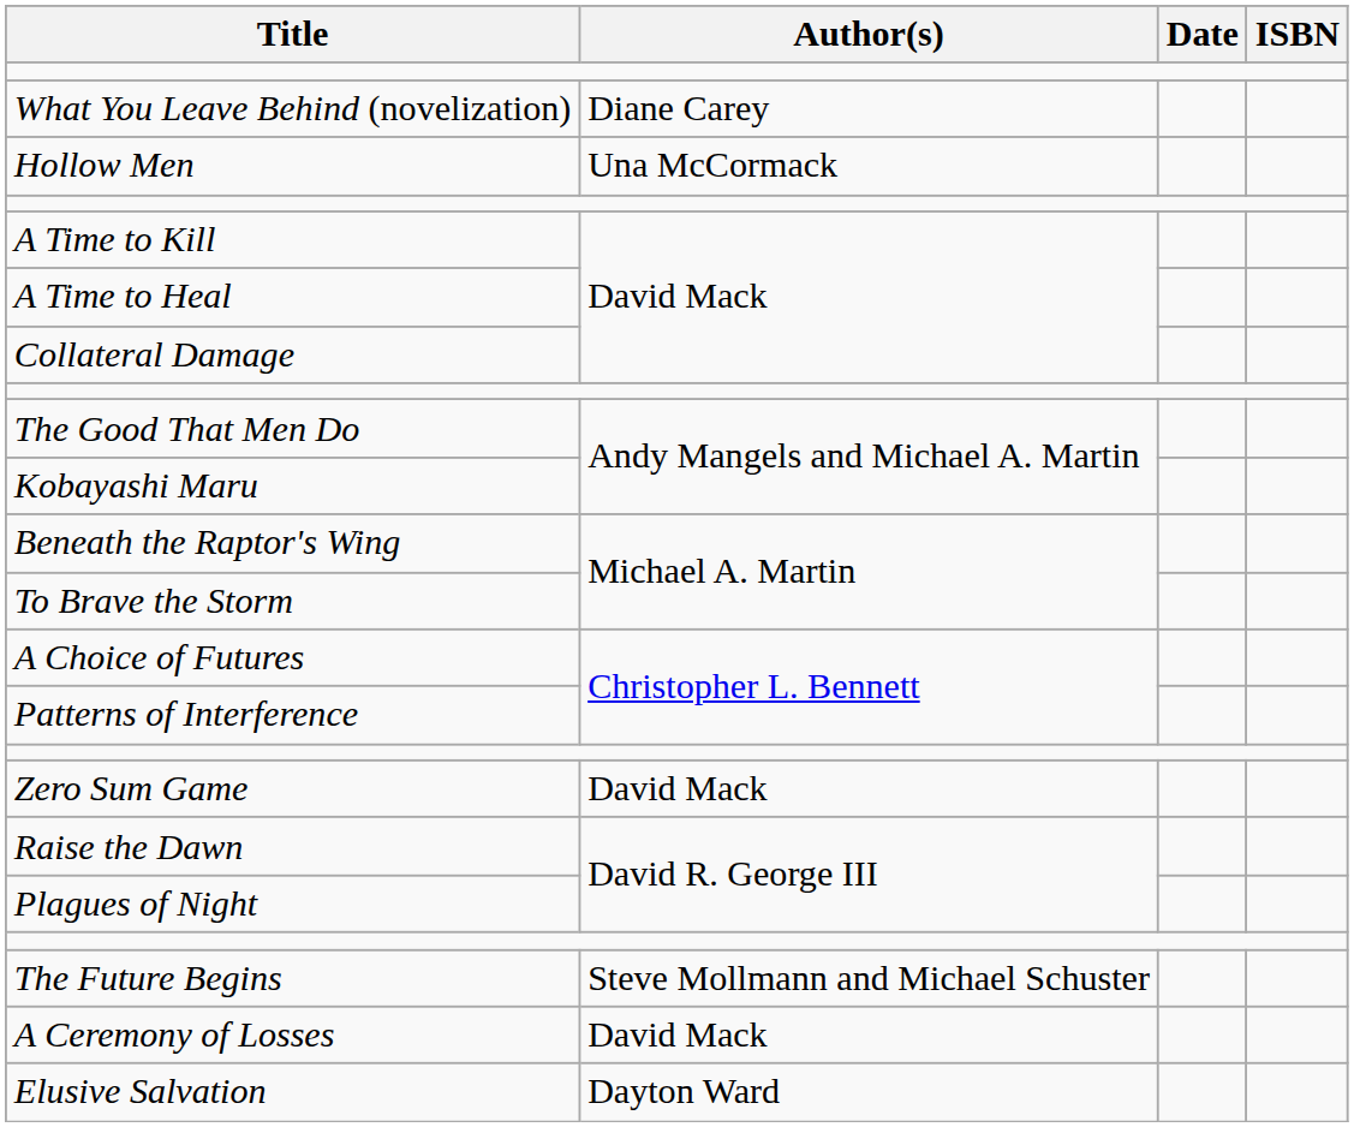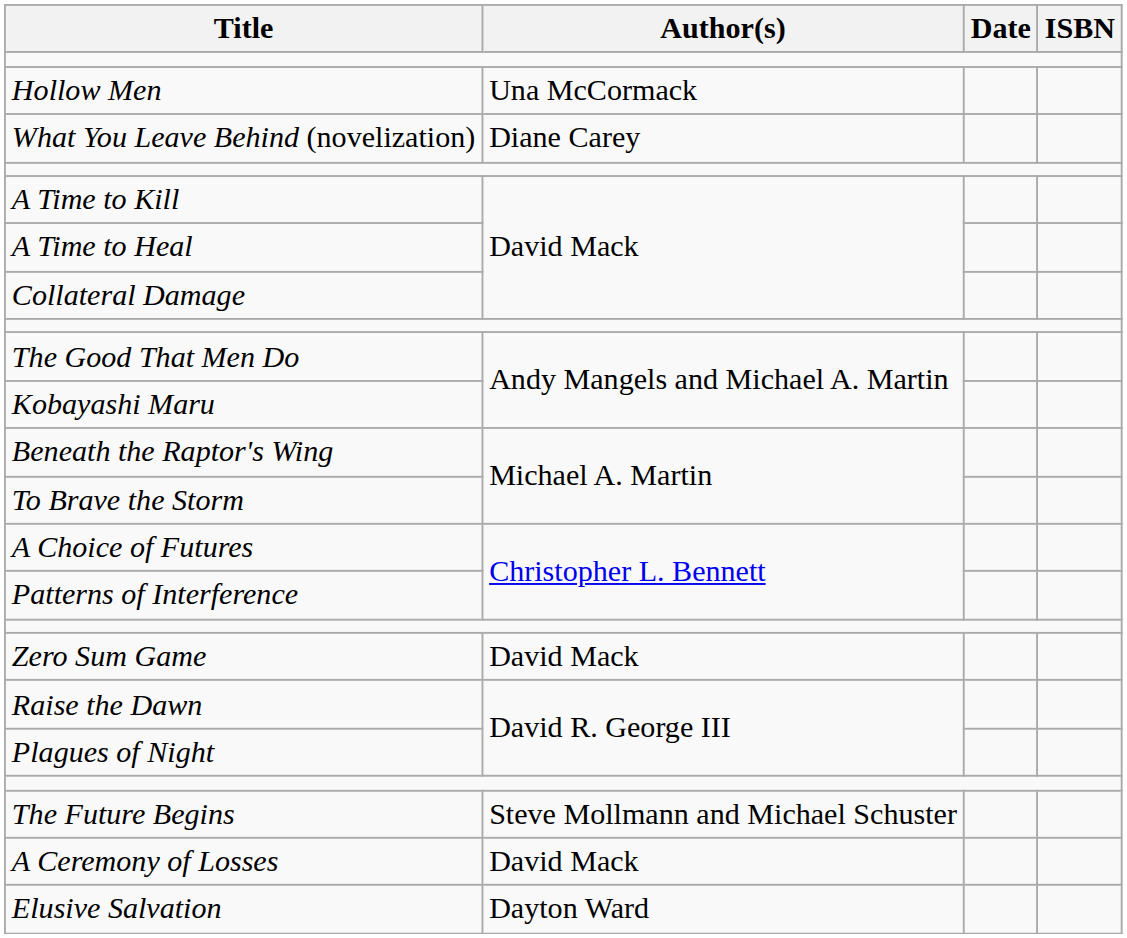 <table class="wikitable">
 <tr>
 <th>Title</th>
 <th>Author(s)</th>
 <th>Date</th>
 <th>ISBN</th>
 </tr>
 <tr>
 <td colspan="4"><strong><em></em></strong></td>
 </tr>
 <tr>
-<td><em>What You Leave Behind</em> (novelization)</td>
-<td>Diane Carey</td>
+<td><em>Hollow Men</em></td>
+<td>Una McCormack</td>
 <td></td>
 <td></td>
 </tr>
 <tr>
-<td><em>Hollow Men</em></td>
-<td>Una McCormack</td>
+<td><em>What You Leave Behind</em> (novelization)</td>
+<td>Diane Carey</td>
 <td></td>
 <td></td>
 </tr>
 <tr>
 <td colspan="4"><strong><em></em></strong></td>
 </tr>
 <tr>
 <td><em>A Time to Kill</em></td>
 <td rowspan="3">David Mack</td>
 <td></td>
 <td></td>
 </tr>
 <tr>
 <td><em>A Time to Heal</em></td>
 <td></td>
 <td></td>
 </tr>
 <tr>
 <td><em>Collateral Damage</em></td>
 <td></td>
 <td></td>
 </tr>
 <tr>
 <td colspan="4"><strong><em></em></strong></td>
 </tr>
 <tr>
 <td><em>The Good That Men Do</em></td>
 <td rowspan="2">Andy Mangels and Michael A. Martin</td>
 <td></td>
 <td></td>
 </tr>
 <tr>
 <td><em>Kobayashi Maru</em></td>
 <td></td>
 <td></td>
 </tr>
 <tr>
 <td><em>Beneath the Raptor's Wing</em></td>
 <td rowspan="2">Michael A. Martin</td>
 <td></td>
 <td></td>
 </tr>
 <tr>
 <td><em>To Brave the Storm</em></td>
 <td></td>
 <td></td>
 </tr>
 <tr>
 <td><em>A Choice of Futures</em></td>
 <td rowspan="2"><a href='#'>Christopher L. Bennett</a></td>
 <td></td>
 <td></td>
 </tr>
 <tr>
 <td><em>Patterns of Interference</em></td>
 <td></td>
 <td></td>
 </tr>
 <tr>
 <td colspan="4"><strong><em></em></strong></td>
 </tr>
 <tr>
 <td><em>Zero Sum Game</em></td>
 <td>David Mack</td>
 <td></td>
 <td></td>
 </tr>
 <tr>
 <td><em>Raise the Dawn</em></td>
 <td rowspan="2">David R. George III</td>
 <td></td>
 <td></td>
 </tr>
 <tr>
 <td><em>Plagues of Night</em></td>
 <td></td>
 <td></td>
 </tr>
 <tr>
 <td colspan="4"><strong></strong></td>
 </tr>
 <tr>
 <td><em>The Future Begins</em></td>
 <td>Steve Mollmann and Michael Schuster</td>
 <td></td>
 <td></td>
 </tr>
 <tr>
 <td><em>A Ceremony of Losses</em></td>
 <td>David Mack</td>
 <td></td>
 <td></td>
 </tr>
 <tr>
 <td><em>Elusive Salvation</em></td>
 <td>Dayton Ward</td>
 <td></td>
 <td></td>
 </tr>
 </table>
